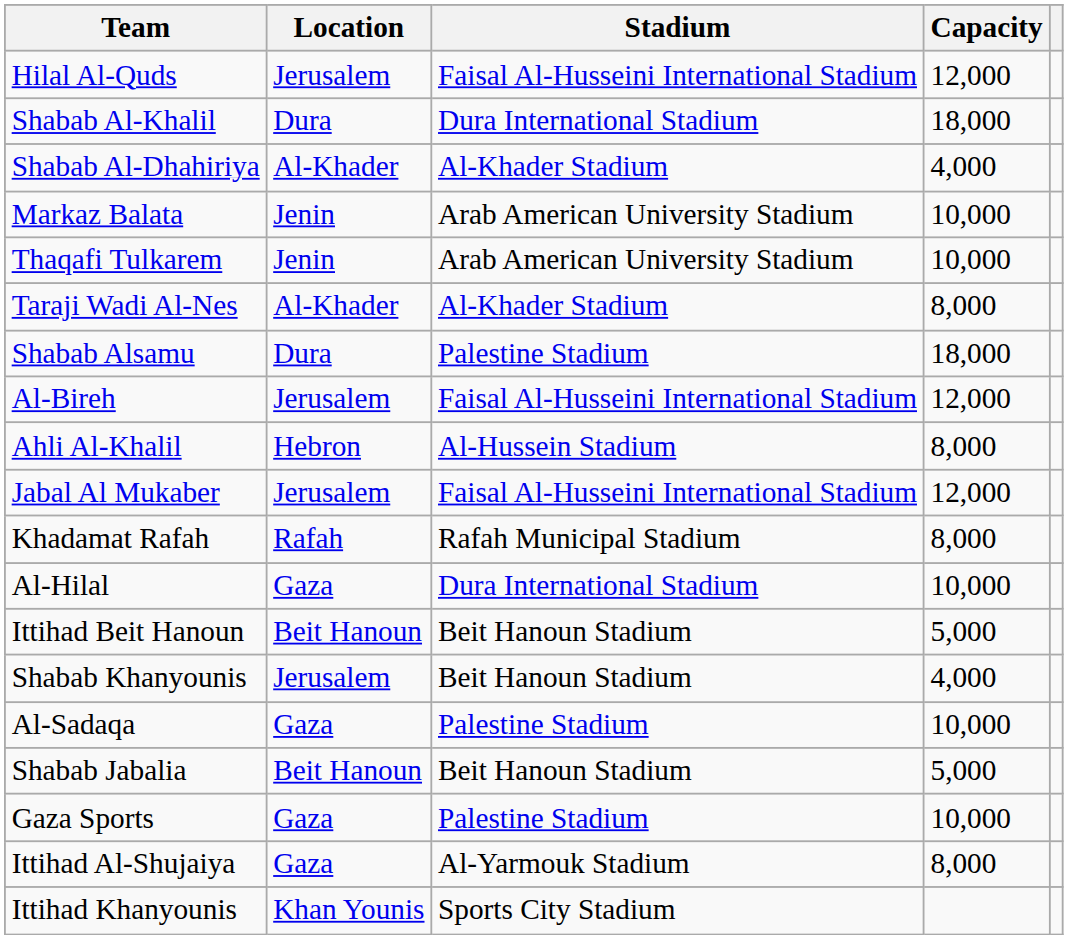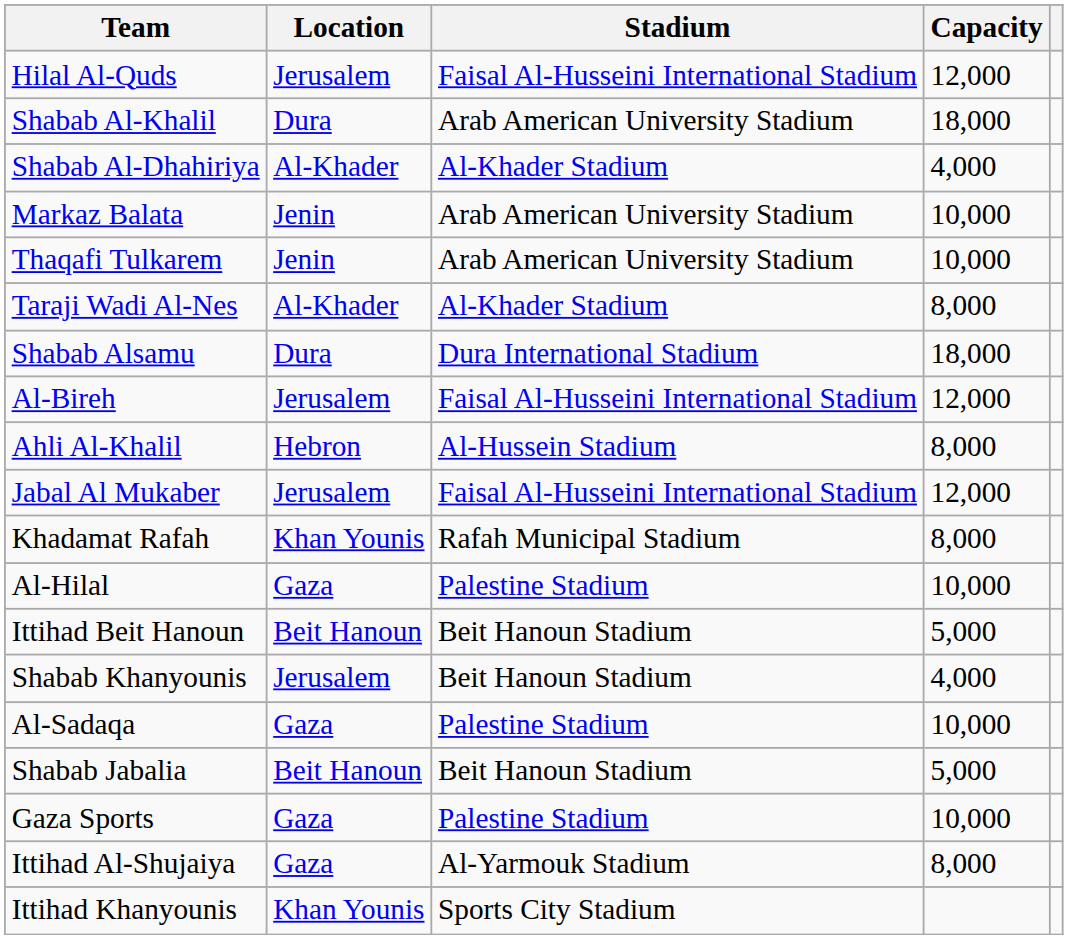 <table class="wikitable sortable" style="text-align:left;">
 <tr>
 <th>Team</th>
 <th>Location</th>
 <th>Stadium</th>
 <th>Capacity</th>
 <th class="unsortable"></th>
 </tr>
 <tr>
 <td data-sort-value="Hilal Al-Quds"><a href='#'>Hilal Al-Quds</a></td>
 <td><a href='#'>Jerusalem</a></td>
 <td><a href='#'>Faisal Al-Husseini International Stadium</a></td>
 <td>12,000</td>
 <td></td>
 </tr>
 <tr>
 <td data-sort-value="Shabab Al-Khalil"><a href='#'>Shabab Al-Khalil</a></td>
 <td><a href='#'>Dura</a></td>
-<td><a href='#'>Dura International Stadium</a></td>
+<td>Arab American University Stadium</td>
 <td>18,000</td>
 <td></td>
 </tr>
 <tr>
 <td data-sort-value="Shabab Al-Dhahiriya"><a href='#'>Shabab Al-Dhahiriya</a></td>
 <td><a href='#'>Al-Khader</a></td>
 <td><a href='#'>Al-Khader Stadium</a></td>
 <td>4,000</td>
 <td></td>
 </tr>
 <tr>
 <td data-sort-value="Shabab Al-Dhahiriya"><a href='#'>Markaz Balata</a></td>
 <td><a href='#'>Jenin</a></td>
 <td>Arab American University Stadium</td>
 <td>10,000</td>
 <td></td>
 </tr>
 <tr>
 <td data-sort-value="Shabab Al-Dhahiriya"><a href='#'>Thaqafi Tulkarem</a></td>
 <td><a href='#'>Jenin</a></td>
 <td>Arab American University Stadium</td>
 <td>10,000</td>
 <td></td>
 </tr>
 <tr>
 <td data-sort-value="Shabab Al-Dhahiriya"><a href='#'>Taraji Wadi Al-Nes</a></td>
 <td><a href='#'>Al-Khader</a></td>
 <td><a href='#'>Al-Khader Stadium</a></td>
 <td>8,000</td>
 <td></td>
 </tr>
 <tr>
 <td data-sort-value="Shabab Alsamu"><a href='#'>Shabab Alsamu</a></td>
 <td><a href='#'>Dura</a></td>
-<td><a href='#'>Palestine Stadium</a></td>
+<td><a href='#'>Dura International Stadium</a></td>
 <td>18,000</td>
 <td></td>
 </tr>
 <tr>
 <td data-sort-value="Al-Bireh"><a href='#'>Al-Bireh</a></td>
 <td><a href='#'>Jerusalem</a></td>
 <td><a href='#'>Faisal Al-Husseini International Stadium</a></td>
 <td>12,000</td>
 <td></td>
 </tr>
 <tr>
 <td data-sort-value="Al-Bireh"><a href='#'>Ahli Al-Khalil</a></td>
 <td><a href='#'>Hebron</a></td>
 <td><a href='#'>Al-Hussein Stadium</a></td>
 <td>8,000</td>
 <td></td>
 </tr>
 <tr>
 <td data-sort-value="Jabal Al Mukaber"><a href='#'>Jabal Al Mukaber</a></td>
 <td><a href='#'>Jerusalem</a></td>
 <td><a href='#'>Faisal Al-Husseini International Stadium</a></td>
 <td>12,000</td>
 <td></td>
 </tr>
 <tr>
 <td data-sort-value="Khadamat Rafah">Khadamat Rafah</td>
-<td><a href='#'>Rafah</a></td>
+<td><a href='#'>Khan Younis</a></td>
 <td>Rafah Municipal Stadium</td>
 <td>8,000</td>
 <td></td>
 </tr>
 <tr>
 <td data-sort-value="Al-Hilal">Al-Hilal</td>
 <td><a href='#'>Gaza</a></td>
-<td><a href='#'>Dura International Stadium</a></td>
+<td><a href='#'>Palestine Stadium</a></td>
 <td>10,000</td>
 <td></td>
 </tr>
 <tr>
 <td data-sort-value="Ittihad Beit Hanoun">Ittihad Beit Hanoun</td>
 <td><a href='#'>Beit Hanoun</a></td>
 <td>Beit Hanoun Stadium</td>
 <td>5,000</td>
 <td></td>
 </tr>
 <tr>
 <td data-sort-value="Shabab Khanyounis">Shabab Khanyounis</td>
 <td><a href='#'>Jerusalem</a></td>
 <td>Beit Hanoun Stadium</td>
 <td>4,000</td>
 <td></td>
 </tr>
 <tr>
 <td data-sort-value="Al-Sadaqa">Al-Sadaqa</td>
 <td><a href='#'>Gaza</a></td>
 <td><a href='#'>Palestine Stadium</a></td>
 <td>10,000</td>
 <td></td>
 </tr>
 <tr>
 <td data-sort-value="Shabab Jabalia">Shabab Jabalia</td>
 <td><a href='#'>Beit Hanoun</a></td>
 <td>Beit Hanoun Stadium</td>
 <td>5,000</td>
 <td></td>
 </tr>
 <tr>
 <td data-sort-value="Gaza Sports">Gaza Sports</td>
 <td><a href='#'>Gaza</a></td>
 <td><a href='#'>Palestine Stadium</a></td>
 <td>10,000</td>
 <td></td>
 </tr>
 <tr>
 <td data-sort-value="Ittihad Al-Shujaiya">Ittihad Al-Shujaiya</td>
 <td><a href='#'>Gaza</a></td>
 <td>Al-Yarmouk Stadium</td>
 <td>8,000</td>
 <td></td>
 </tr>
 <tr>
 <td data-sort-value="Ittihad Al-Shujaiya">Ittihad Khanyounis</td>
 <td><a href='#'>Khan Younis</a></td>
 <td>Sports City Stadium</td>
 <td></td>
 <td></td>
 </tr>
 </table>
